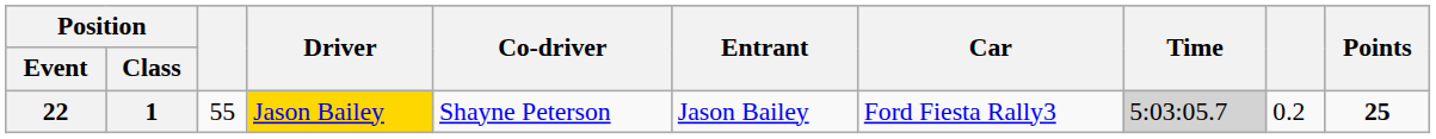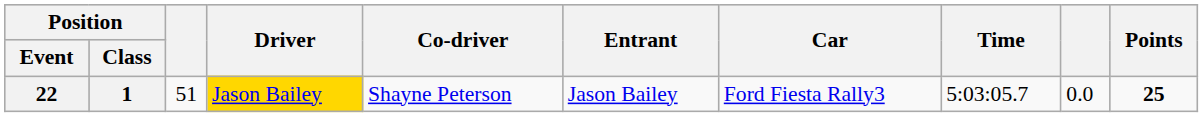 <table class="wikitable" width=85% style="font-size: 85%;">
 <tr>
 <th colspan="2">Position</th>
 <th rowspan="2"></th>
 <th rowspan="2">Driver</th>
 <th rowspan="2">Co-driver</th>
 <th rowspan="2">Entrant</th>
 <th rowspan="2">Car</th>
 <th rowspan="2">Time</th>
 <th rowspan="2"></th>
 <th rowspan="2">Points</th>
 </tr>
 <tr>
 <th>Event</th>
 <th>Class</th>
 </tr>
 <tr>
 <th>22</th>
 <th>1</th>
-<td align="center">55</td>
+<td align="center">51</td>
 <td style="background: gold;"><a href='#'>Jason Bailey</a></td>
 <td><a href='#'>Shayne Peterson</a></td>
 <td><a href='#'>Jason Bailey</a></td>
 <td><a href='#'>Ford Fiesta Rally3</a></td>
-<td style="background: lightgrey;">5:03:05.7</td>
-<td>0.2</td>
+<td>5:03:05.7</td>
+<td>0.0</td>
 <td align="center"><strong>25</strong></td>
 </tr>
 </table>
